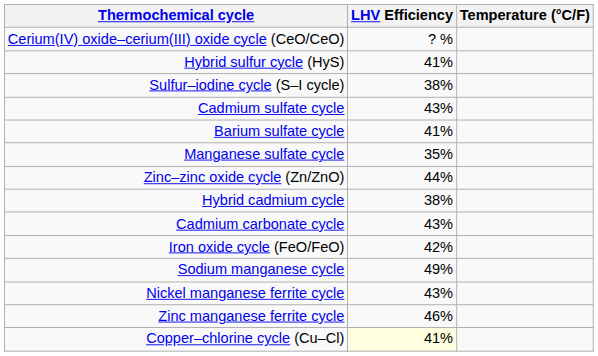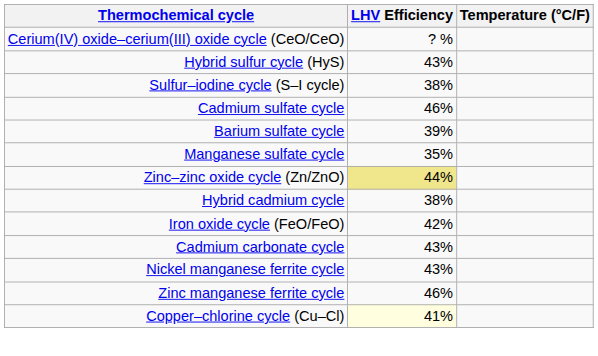 <table class="wikitable" style="text-align:right">
 <tr>
 <th><a href='#'>Thermochemical cycle</a></th>
 <th><a href='#'>LHV</a> Efficiency</th>
 <th>Temperature (°C/F)</th>
 </tr>
 <tr>
 <td><a href='#'>Cerium(IV) oxide–cerium(III) oxide cycle</a> (CeO/CeO)</td>
 <td>? %</td>
 <td></td>
 </tr>
 <tr>
 <td><a href='#'>Hybrid sulfur cycle</a> (HyS)</td>
-<td>41%</td>
+<td>43%</td>
 <td></td>
 </tr>
 <tr>
 <td><a href='#'>Sulfur–iodine cycle</a> (S–I cycle)</td>
 <td>38%</td>
 <td></td>
 </tr>
 <tr>
 <td><a href='#'>Cadmium sulfate cycle</a></td>
-<td>43%</td>
+<td>46%</td>
 <td></td>
 </tr>
 <tr>
 <td><a href='#'>Barium sulfate cycle</a></td>
-<td>41%</td>
+<td>39%</td>
 <td></td>
 </tr>
 <tr>
 <td><a href='#'>Manganese sulfate cycle</a></td>
 <td>35%</td>
 <td></td>
 </tr>
 <tr>
 <td><a href='#'>Zinc–zinc oxide cycle</a> (Zn/ZnO)</td>
-<td>44%</td>
+<td style="background: khaki;">44%</td>
 <td></td>
 </tr>
 <tr>
 <td><a href='#'>Hybrid cadmium cycle</a></td>
 <td>38%</td>
 <td></td>
 </tr>
 <tr>
-<td><a href='#'>Cadmium carbonate cycle</a></td>
-<td>43%</td>
-<td></td>
-</tr>
-<tr>
 <td><a href='#'>Iron oxide cycle</a> (FeO/FeO)</td>
 <td>42%</td>
 <td></td>
 </tr>
 <tr>
-<td><a href='#'>Sodium manganese cycle</a></td>
-<td>49%</td>
+<td><a href='#'>Cadmium carbonate cycle</a></td>
+<td>43%</td>
 <td></td>
 </tr>
 <tr>
 <td><a href='#'>Nickel manganese ferrite cycle</a></td>
 <td>43%</td>
 <td></td>
 </tr>
 <tr>
 <td><a href='#'>Zinc manganese ferrite cycle</a></td>
 <td>46%</td>
 <td></td>
 </tr>
 <tr>
 <td><a href='#'>Copper–chlorine cycle</a> (Cu–Cl)</td>
 <td style="background: lightyellow;">41%</td>
 <td></td>
 </tr>
 </table>
